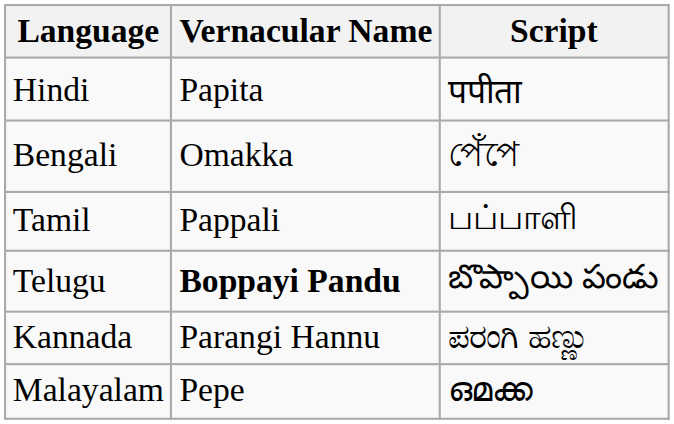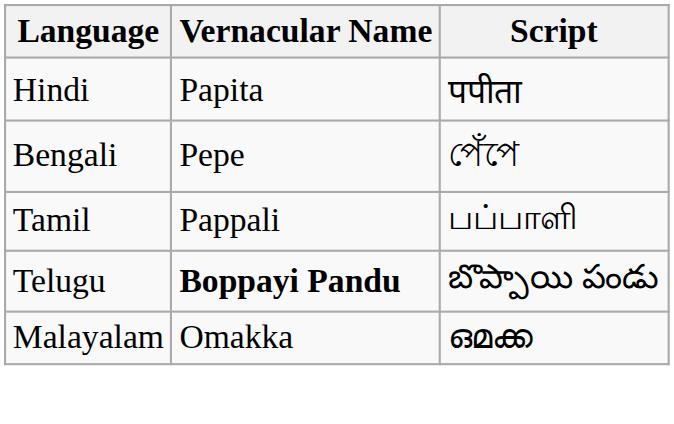 <table class="wikitable">
 <tr>
 <th>Language</th>
 <th>Vernacular Name</th>
 <th>Script</th>
 </tr>
 <tr>
 <td>Hindi</td>
 <td>Papita</td>
 <td>पपीता</td>
 </tr>
 <tr>
 <td>Bengali</td>
-<td>Omakka</td>
+<td>Pepe</td>
 <td>পেঁপে</td>
 </tr>
 <tr>
 <td>Tamil</td>
 <td>Pappali</td>
 <td>பப்பாளி</td>
 </tr>
 <tr>
 <td>Telugu</td>
 <td><strong>Boppayi Pandu</strong></td>
 <td>బొప్పాయి పండు</td>
 </tr>
 <tr>
-<td>Kannada</td>
-<td>Parangi Hannu</td>
-<td>ಪರಂಗಿ ಹಣ್ಣು</td>
-</tr>
-<tr>
 <td>Malayalam</td>
-<td>Pepe</td>
+<td>Omakka</td>
 <td>ഒമക്ക</td>
 </tr>
 </table>
